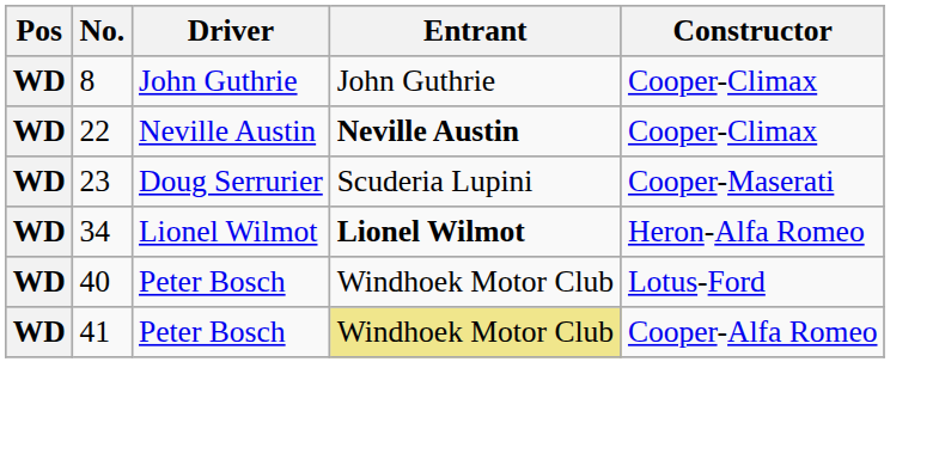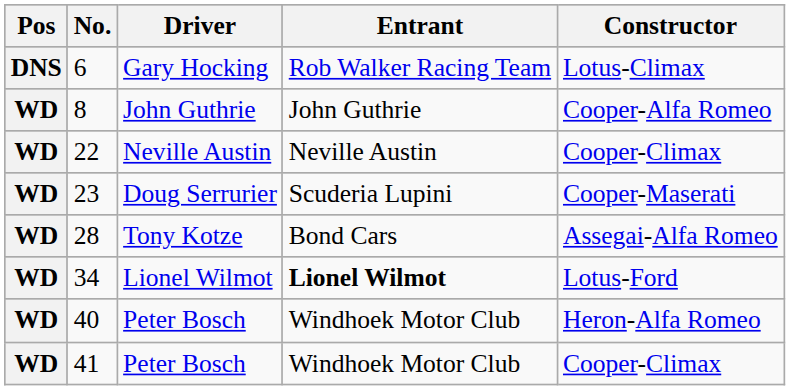 <table class="wikitable" style="font-size: 95%">
 <tr>
 <th>Pos</th>
 <th>No.</th>
 <th>Driver</th>
 <th>Entrant</th>
 <th>Constructor</th>
 </tr>
 <tr>
+<th>DNS</th>
+<td>6</td>
+<td> <a href='#'>Gary Hocking</a></td>
+<td><a href='#'>Rob Walker Racing Team</a></td>
+<td><a href='#'>Lotus</a>-<a href='#'>Climax</a></td>
+</tr>
+<tr>
 <th>WD</th>
 <td>8</td>
 <td> <a href='#'>John Guthrie</a></td>
 <td>John Guthrie</td>
-<td><a href='#'>Cooper</a>-<a href='#'>Climax</a></td>
+<td><a href='#'>Cooper</a>-<a href='#'>Alfa Romeo</a></td>
 </tr>
 <tr>
 <th>WD</th>
 <td>22</td>
 <td> <a href='#'>Neville Austin</a></td>
-<td><strong>Neville Austin</strong></td>
+<td>Neville Austin</td>
 <td><a href='#'>Cooper</a>-<a href='#'>Climax</a></td>
 </tr>
 <tr>
 <th>WD</th>
 <td>23</td>
 <td> <a href='#'>Doug Serrurier</a></td>
 <td>Scuderia Lupini</td>
 <td><a href='#'>Cooper</a>-<a href='#'>Maserati</a></td>
 </tr>
 <tr>
 <th>WD</th>
+<td>28</td>
+<td> <a href='#'>Tony Kotze</a></td>
+<td>Bond Cars</td>
+<td><a href='#'>Assegai</a>-<a href='#'>Alfa Romeo</a></td>
+</tr>
+<tr>
+<th>WD</th>
 <td>34</td>
 <td> <a href='#'>Lionel Wilmot</a></td>
 <td><strong>Lionel Wilmot</strong></td>
-<td><a href='#'>Heron</a>-<a href='#'>Alfa Romeo</a></td>
+<td><a href='#'>Lotus</a>-<a href='#'>Ford</a></td>
 </tr>
 <tr>
 <th>WD</th>
 <td>40</td>
 <td> <a href='#'>Peter Bosch</a></td>
 <td>Windhoek Motor Club</td>
-<td><a href='#'>Lotus</a>-<a href='#'>Ford</a></td>
+<td><a href='#'>Heron</a>-<a href='#'>Alfa Romeo</a></td>
 </tr>
 <tr>
 <th>WD</th>
 <td>41</td>
 <td> <a href='#'>Peter Bosch</a></td>
-<td style="background: khaki;">Windhoek Motor Club</td>
-<td><a href='#'>Cooper</a>-<a href='#'>Alfa Romeo</a></td>
+<td>Windhoek Motor Club</td>
+<td><a href='#'>Cooper</a>-<a href='#'>Climax</a></td>
 </tr>
 </table>
